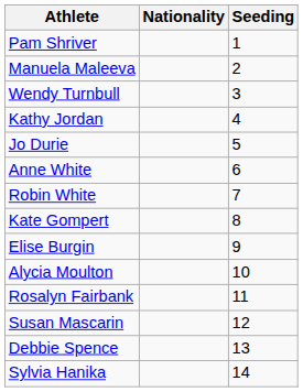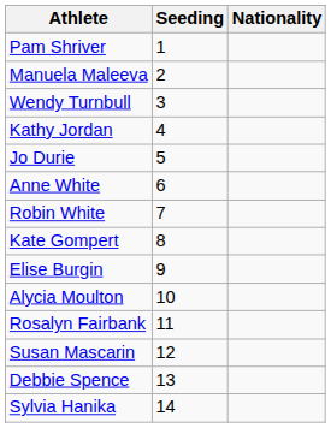 <table class="wikitable" border="1">
 <tr>
 <th>Athlete</th>
+<th>Seeding</th>
 <th>Nationality</th>
-<th>Seeding</th>
 </tr>
 <tr>
 <td><a href='#'>Pam Shriver</a></td>
+<td>1</td>
 <td></td>
-<td>1</td>
 </tr>
 <tr>
 <td><a href='#'>Manuela Maleeva</a></td>
+<td>2</td>
 <td></td>
-<td>2</td>
 </tr>
 <tr>
 <td><a href='#'>Wendy Turnbull</a></td>
+<td>3</td>
 <td></td>
-<td>3</td>
 </tr>
 <tr>
 <td><a href='#'>Kathy Jordan</a></td>
+<td>4</td>
 <td></td>
-<td>4</td>
 </tr>
 <tr>
 <td><a href='#'>Jo Durie</a></td>
+<td>5</td>
 <td></td>
-<td>5</td>
 </tr>
 <tr>
 <td><a href='#'>Anne White</a></td>
+<td>6</td>
 <td></td>
-<td>6</td>
 </tr>
 <tr>
 <td><a href='#'>Robin White</a></td>
+<td>7</td>
 <td></td>
-<td>7</td>
 </tr>
 <tr>
 <td><a href='#'>Kate Gompert</a></td>
+<td>8</td>
 <td></td>
-<td>8</td>
 </tr>
 <tr>
 <td><a href='#'>Elise Burgin</a></td>
+<td>9</td>
 <td></td>
-<td>9</td>
 </tr>
 <tr>
 <td><a href='#'>Alycia Moulton</a></td>
+<td>10</td>
 <td></td>
-<td>10</td>
 </tr>
 <tr>
 <td><a href='#'>Rosalyn Fairbank</a></td>
+<td>11</td>
 <td></td>
-<td>11</td>
 </tr>
 <tr>
 <td><a href='#'>Susan Mascarin</a></td>
+<td>12</td>
 <td></td>
-<td>12</td>
 </tr>
 <tr>
 <td><a href='#'>Debbie Spence</a></td>
+<td>13</td>
 <td></td>
-<td>13</td>
 </tr>
 <tr>
 <td><a href='#'>Sylvia Hanika</a></td>
+<td>14</td>
 <td></td>
-<td>14</td>
 </tr>
 </table>
